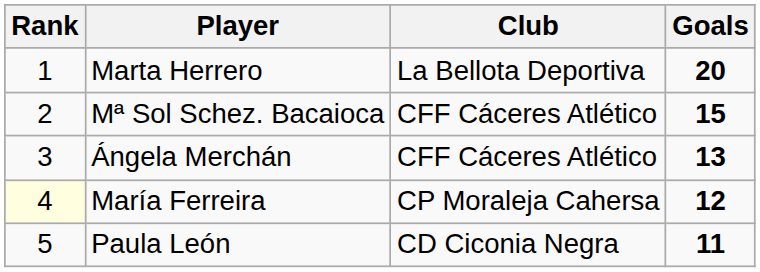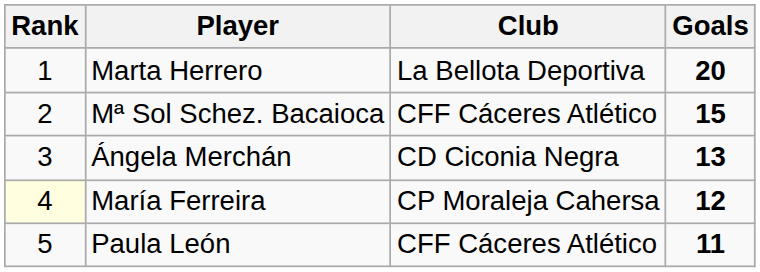 <table class="wikitable" style="text-align:center">
 <tr>
 <th>Rank</th>
 <th>Player</th>
 <th>Club</th>
 <th>Goals</th>
 </tr>
 <tr>
 <td>1</td>
 <td align="left">Marta Herrero</td>
 <td align="left">La Bellota Deportiva</td>
 <td><strong>20</strong></td>
 </tr>
 <tr>
 <td>2</td>
 <td align="left">Mª Sol Schez. Bacaioca</td>
 <td align="left">CFF Cáceres Atlético</td>
 <td><strong>15</strong></td>
 </tr>
 <tr>
 <td>3</td>
 <td align="left">Ángela Merchán</td>
-<td align="left">CFF Cáceres Atlético</td>
+<td align="left">CD Ciconia Negra</td>
 <td><strong>13</strong></td>
 </tr>
 <tr>
 <td style="background: lightyellow;">4</td>
 <td align="left">María Ferreira</td>
 <td align="left">CP Moraleja Cahersa</td>
 <td><strong>12</strong></td>
 </tr>
 <tr>
 <td>5</td>
 <td align="left">Paula León</td>
-<td align="left">CD Ciconia Negra</td>
+<td align="left">CFF Cáceres Atlético</td>
 <td><strong>11</strong></td>
 </tr>
 </table>
